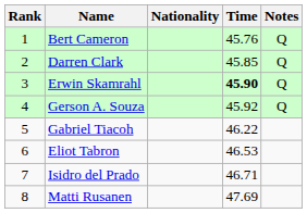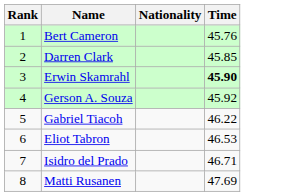 <table class="wikitable sortable" style="text-align:center">
 <tr>
 <th>Rank</th>
 <th>Name</th>
 <th>Nationality</th>
 <th>Time</th>
-<th>Notes</th>
 </tr>
 <tr style="background:#ccffcc;">
 <td align="center">1</td>
 <td align=left><a href='#'>Bert Cameron</a></td>
 <td align=left></td>
 <td align="center">45.76</td>
-<td>Q</td>
 </tr>
 <tr style="background:#ccffcc;">
 <td align="center">2</td>
 <td align=left><a href='#'>Darren Clark</a></td>
 <td align=left></td>
 <td align="center">45.85</td>
-<td>Q</td>
 </tr>
 <tr style="background:#ccffcc;">
 <td align="center">3</td>
 <td align=left><a href='#'>Erwin Skamrahl</a></td>
 <td align=left></td>
 <td align="center"><strong>45.90</strong></td>
-<td>Q</td>
 </tr>
 <tr style="background:#ccffcc;">
 <td align="center">4</td>
 <td align=left><a href='#'>Gerson A. Souza</a></td>
 <td align=left></td>
 <td align="center">45.92</td>
-<td>Q</td>
 </tr>
 <tr>
 <td align="center">5</td>
 <td align=left><a href='#'>Gabriel Tiacoh</a></td>
 <td align=left></td>
 <td align="center">46.22</td>
-<td></td>
 </tr>
 <tr>
 <td align="center">6</td>
 <td align=left><a href='#'>Eliot Tabron</a></td>
 <td align=left></td>
 <td align="center">46.53</td>
-<td></td>
 </tr>
 <tr>
 <td align="center">7</td>
 <td align=left><a href='#'>Isidro del Prado</a></td>
 <td align=left></td>
 <td align="center">46.71</td>
-<td></td>
 </tr>
 <tr>
 <td align="center">8</td>
 <td align=left><a href='#'>Matti Rusanen</a></td>
 <td align=left></td>
 <td align="center">47.69</td>
-<td></td>
 </tr>
 </table>
